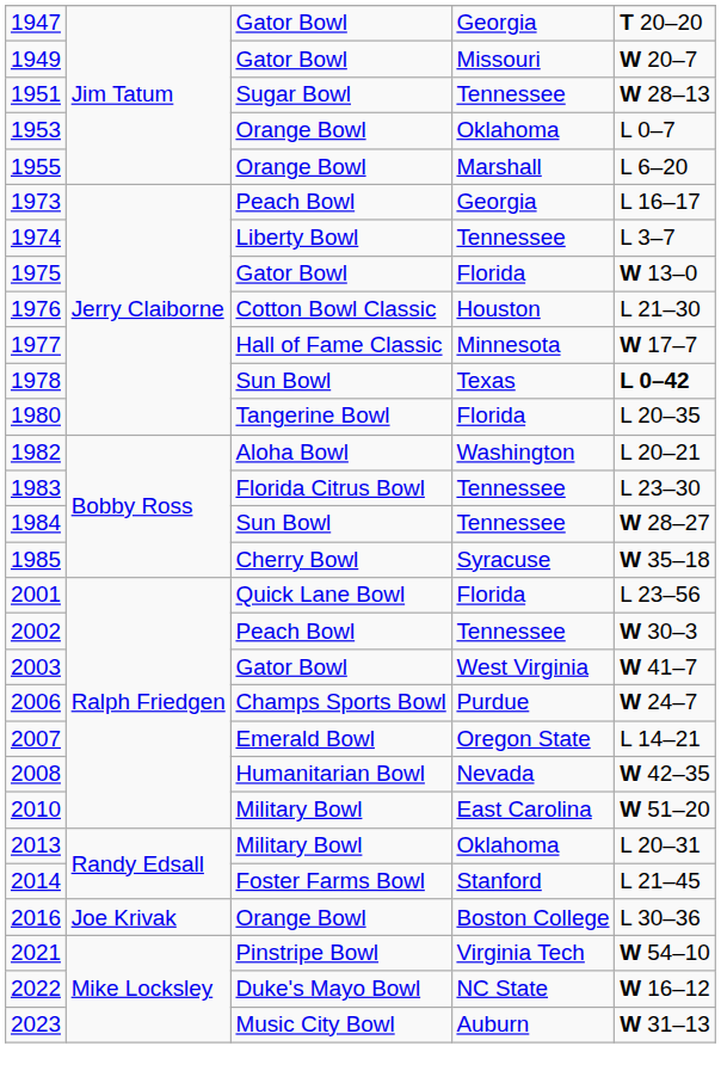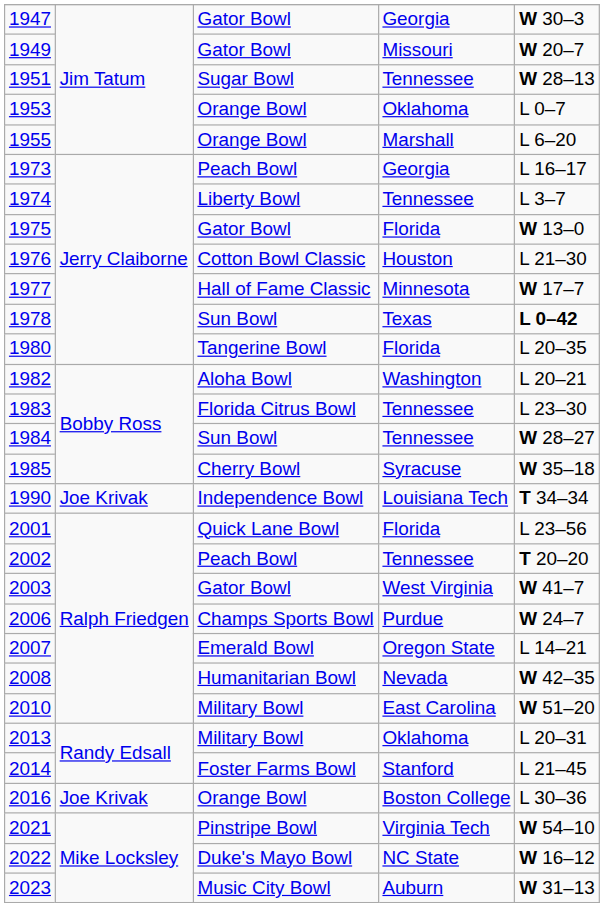 <table class="wikitable">
 <tr>
 </tr>
 <tr>
 <td><a href='#'>1947</a></td>
 <td rowspan="5"><a href='#'>Jim Tatum</a></td>
 <td><a href='#'>Gator Bowl</a></td>
 <td><a href='#'>Georgia</a></td>
-<td><strong>T</strong> 20–20</td>
+<td><strong>W</strong> 30–3</td>
 </tr>
 <tr>
 <td><a href='#'>1949</a></td>
 <td><a href='#'>Gator Bowl</a></td>
 <td><a href='#'>Missouri</a></td>
 <td><strong>W</strong> 20–7</td>
 </tr>
 <tr>
 <td><a href='#'>1951</a></td>
 <td><a href='#'>Sugar Bowl</a></td>
 <td><a href='#'>Tennessee</a></td>
 <td><strong>W</strong> 28–13</td>
 </tr>
 <tr>
 <td><a href='#'>1953</a></td>
 <td><a href='#'>Orange Bowl</a></td>
 <td><a href='#'>Oklahoma</a></td>
 <td>L 0–7</td>
 </tr>
 <tr>
 <td><a href='#'>1955</a></td>
 <td><a href='#'>Orange Bowl</a></td>
 <td><a href='#'>Marshall</a></td>
 <td>L 6–20</td>
 </tr>
 <tr>
 <td><a href='#'>1973</a></td>
 <td rowspan="7"><a href='#'>Jerry Claiborne</a></td>
 <td><a href='#'>Peach Bowl</a></td>
 <td><a href='#'>Georgia</a></td>
 <td>L 16–17</td>
 </tr>
 <tr>
 <td><a href='#'>1974</a></td>
 <td><a href='#'>Liberty Bowl</a></td>
 <td><a href='#'>Tennessee</a></td>
 <td>L 3–7</td>
 </tr>
 <tr>
 <td><a href='#'>1975</a></td>
 <td><a href='#'>Gator Bowl</a></td>
 <td><a href='#'>Florida</a></td>
 <td><strong>W</strong> 13–0</td>
 </tr>
 <tr>
 <td><a href='#'>1976</a></td>
 <td><a href='#'>Cotton Bowl Classic</a></td>
 <td><a href='#'>Houston</a></td>
 <td>L 21–30</td>
 </tr>
 <tr>
 <td><a href='#'>1977</a></td>
 <td><a href='#'>Hall of Fame Classic</a></td>
 <td><a href='#'>Minnesota</a></td>
 <td><strong>W</strong> 17–7</td>
 </tr>
 <tr>
 <td><a href='#'>1978</a></td>
 <td><a href='#'>Sun Bowl</a></td>
 <td><a href='#'>Texas</a></td>
 <td><strong>L 0–42</strong></td>
 </tr>
 <tr>
 <td><a href='#'>1980</a></td>
 <td><a href='#'>Tangerine Bowl</a></td>
 <td><a href='#'>Florida</a></td>
 <td>L 20–35</td>
 </tr>
 <tr>
 <td><a href='#'>1982</a></td>
 <td rowspan="4"><a href='#'>Bobby Ross</a></td>
 <td><a href='#'>Aloha Bowl</a></td>
 <td><a href='#'>Washington</a></td>
 <td>L 20–21</td>
 </tr>
 <tr>
 <td><a href='#'>1983</a></td>
 <td><a href='#'>Florida Citrus Bowl</a></td>
 <td><a href='#'>Tennessee</a></td>
 <td>L 23–30</td>
 </tr>
 <tr>
 <td><a href='#'>1984</a></td>
 <td><a href='#'>Sun Bowl</a></td>
 <td><a href='#'>Tennessee</a></td>
 <td><strong>W</strong> 28–27</td>
 </tr>
 <tr>
 <td><a href='#'>1985</a></td>
 <td><a href='#'>Cherry Bowl</a></td>
 <td><a href='#'>Syracuse</a></td>
 <td><strong>W</strong> 35–18</td>
 </tr>
 <tr>
+<td><a href='#'>1990</a></td>
+<td><a href='#'>Joe Krivak</a></td>
+<td><a href='#'>Independence Bowl</a></td>
+<td><a href='#'>Louisiana Tech</a></td>
+<td><strong>T</strong> 34–34</td>
+</tr>
+<tr>
 <td><a href='#'>2001</a></td>
 <td rowspan="7"><a href='#'>Ralph Friedgen</a></td>
 <td><a href='#'>Quick Lane Bowl</a></td>
 <td><a href='#'>Florida</a></td>
 <td>L 23–56</td>
 </tr>
 <tr>
 <td><a href='#'>2002</a></td>
 <td><a href='#'>Peach Bowl</a></td>
 <td><a href='#'>Tennessee</a></td>
-<td><strong>W</strong> 30–3</td>
+<td><strong>T</strong> 20–20</td>
 </tr>
 <tr>
 <td><a href='#'>2003</a></td>
 <td><a href='#'>Gator Bowl</a></td>
 <td><a href='#'>West Virginia</a></td>
 <td><strong>W</strong> 41–7</td>
 </tr>
 <tr>
 <td><a href='#'>2006</a></td>
 <td><a href='#'>Champs Sports Bowl</a></td>
 <td><a href='#'>Purdue</a></td>
 <td><strong>W</strong> 24–7</td>
 </tr>
 <tr>
 <td><a href='#'>2007</a></td>
 <td><a href='#'>Emerald Bowl</a></td>
 <td><a href='#'>Oregon State</a></td>
 <td>L 14–21</td>
 </tr>
 <tr>
 <td><a href='#'>2008</a></td>
 <td><a href='#'>Humanitarian Bowl</a></td>
 <td><a href='#'>Nevada</a></td>
 <td><strong>W</strong> 42–35</td>
 </tr>
 <tr>
 <td><a href='#'>2010</a></td>
 <td><a href='#'>Military Bowl</a></td>
 <td><a href='#'>East Carolina</a></td>
 <td><strong>W</strong> 51–20</td>
 </tr>
 <tr>
 <td><a href='#'>2013</a></td>
 <td rowspan="2"><a href='#'>Randy Edsall</a></td>
 <td><a href='#'>Military Bowl</a></td>
 <td><a href='#'>Oklahoma</a></td>
 <td>L 20–31</td>
 </tr>
 <tr>
 <td><a href='#'>2014</a></td>
 <td><a href='#'>Foster Farms Bowl</a></td>
 <td><a href='#'>Stanford</a></td>
 <td>L 21–45</td>
 </tr>
 <tr>
 <td><a href='#'>2016</a></td>
 <td><a href='#'>Joe Krivak</a></td>
 <td><a href='#'>Orange Bowl</a></td>
 <td><a href='#'>Boston College</a></td>
 <td>L 30–36</td>
 </tr>
 <tr>
 <td><a href='#'>2021</a></td>
 <td rowspan="3"><a href='#'>Mike Locksley</a></td>
 <td><a href='#'>Pinstripe Bowl</a></td>
 <td><a href='#'>Virginia Tech</a></td>
 <td><strong>W</strong> 54–10</td>
 </tr>
 <tr>
 <td><a href='#'>2022</a></td>
 <td><a href='#'>Duke's Mayo Bowl</a></td>
 <td><a href='#'>NC State</a></td>
 <td><strong>W</strong> 16–12</td>
 </tr>
 <tr>
 <td><a href='#'>2023</a></td>
 <td><a href='#'>Music City Bowl</a></td>
 <td><a href='#'>Auburn</a></td>
 <td><strong>W</strong> 31–13</td>
 </tr>
 </table>
